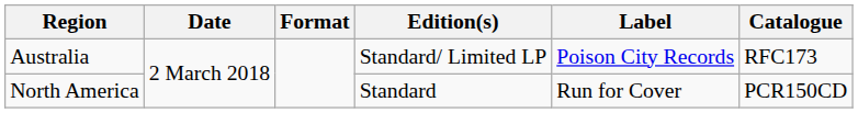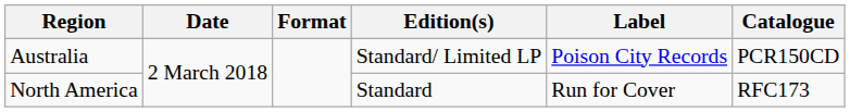 <table class="wikitable plainrowheaders">
 <tr>
 <th scope="col">Region</th>
 <th scope="col">Date</th>
 <th scope="col">Format</th>
 <th scope="col">Edition(s)</th>
 <th scope="col">Label</th>
 <th scope="col">Catalogue</th>
 </tr>
 <tr>
 <td>Australia</td>
 <td rowspan="2">2 March 2018</td>
 <td rowspan="2"></td>
 <td>Standard/ Limited LP</td>
 <td><a href='#'>Poison City Records</a></td>
-<td>RFC173</td>
+<td>PCR150CD</td>
 </tr>
 <tr>
 <td>North America</td>
 <td>Standard</td>
 <td>Run for Cover</td>
-<td>PCR150CD</td>
+<td>RFC173</td>
 </tr>
 </table>
